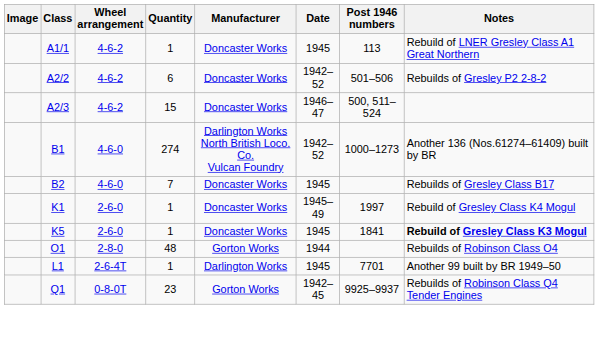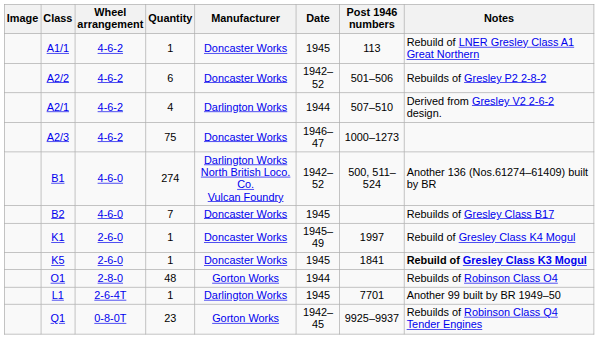 <table class="wikitable" style=text-align:center>
 <tr>
 <th>Image</th>
 <th>Class</th>
 <th>Wheel<br>arrangement</th>
 <th>Quantity</th>
 <th>Manufacturer</th>
 <th>Date</th>
 <th>Post 1946<br>numbers</th>
 <th>Notes</th>
 </tr>
 <tr>
 <td></td>
 <td><a href='#'>A1/1</a></td>
 <td><a href='#'>4-6-2</a></td>
 <td>1</td>
 <td><a href='#'>Doncaster Works</a></td>
 <td>1945</td>
 <td>113</td>
 <td align=left>Rebuild of <a href='#'>LNER Gresley Class A1 Great Northern</a></td>
 </tr>
 <tr>
 <td></td>
 <td><a href='#'>A2/2</a></td>
 <td><a href='#'>4-6-2</a></td>
 <td>6</td>
 <td><a href='#'>Doncaster Works</a></td>
 <td>1942–52</td>
 <td>501–506</td>
 <td align=left>Rebuilds of <a href='#'>Gresley P2 2-8-2</a></td>
 </tr>
 <tr>
 <td></td>
+<td><a href='#'>A2/1</a></td>
+<td><a href='#'>4-6-2</a></td>
+<td>4</td>
+<td><a href='#'>Darlington Works</a></td>
+<td>1944</td>
+<td>507–510</td>
+<td align=left>Derived from <a href='#'>Gresley V2 2-6-2</a> design.</td>
+</tr>
+<tr>
+<td></td>
 <td><a href='#'>A2/3</a></td>
 <td><a href='#'>4-6-2</a></td>
-<td>15</td>
+<td>75</td>
 <td><a href='#'>Doncaster Works</a></td>
 <td>1946–47</td>
-<td>500, 511–524</td>
+<td>1000–1273</td>
 <td align=left></td>
 </tr>
 <tr>
 <td></td>
 <td><a href='#'>B1</a></td>
 <td><a href='#'>4-6-0</a></td>
 <td>274</td>
 <td><a href='#'>Darlington Works</a><br><a href='#'>North British Loco. Co.</a><br><a href='#'>Vulcan Foundry</a></td>
 <td>1942–52</td>
-<td>1000–1273</td>
+<td>500, 511–524</td>
 <td align=left>Another 136 (Nos.61274–61409) built by BR</td>
 </tr>
 <tr>
 <td></td>
 <td><a href='#'>B2</a></td>
 <td><a href='#'>4-6-0</a></td>
 <td>7</td>
 <td><a href='#'>Doncaster Works</a></td>
 <td>1945</td>
 <td></td>
 <td align=left> Rebuilds of <a href='#'>Gresley Class B17</a></td>
 </tr>
 <tr>
 <td></td>
 <td><a href='#'>K1</a></td>
 <td><a href='#'>2-6-0</a></td>
 <td>1</td>
 <td><a href='#'>Doncaster Works</a></td>
 <td>1945–49</td>
 <td>1997</td>
 <td align=left>Rebuild of <a href='#'>Gresley Class K4 Mogul</a></td>
 </tr>
 <tr>
 <td></td>
 <td><a href='#'>K5</a></td>
 <td><a href='#'>2-6-0</a></td>
 <td>1</td>
 <td><a href='#'>Doncaster Works</a></td>
 <td>1945</td>
 <td>1841</td>
 <td align=left><strong>Rebuild of <a href='#'>Gresley Class K3 Mogul</a></strong></td>
 </tr>
 <tr>
 <td></td>
 <td><a href='#'>O1</a></td>
 <td><a href='#'>2-8-0</a></td>
 <td>48</td>
 <td><a href='#'>Gorton Works</a></td>
 <td>1944</td>
 <td></td>
 <td align=left>Rebuilds of <a href='#'>Robinson Class O4</a></td>
 </tr>
 <tr>
 <td></td>
 <td><a href='#'>L1</a></td>
 <td><a href='#'>2-6-4T</a></td>
 <td>1</td>
 <td><a href='#'>Darlington Works</a></td>
 <td>1945</td>
 <td>7701</td>
 <td align=left>Another 99 built by BR 1949–50</td>
 </tr>
 <tr>
 <td></td>
 <td><a href='#'>Q1</a></td>
 <td><a href='#'>0-8-0T</a></td>
 <td>23</td>
 <td><a href='#'>Gorton Works</a></td>
 <td>1942–45</td>
 <td>9925–9937</td>
 <td align=left>Rebuilds of <a href='#'>Robinson Class Q4 Tender Engines</a></td>
 </tr>
 </table>
